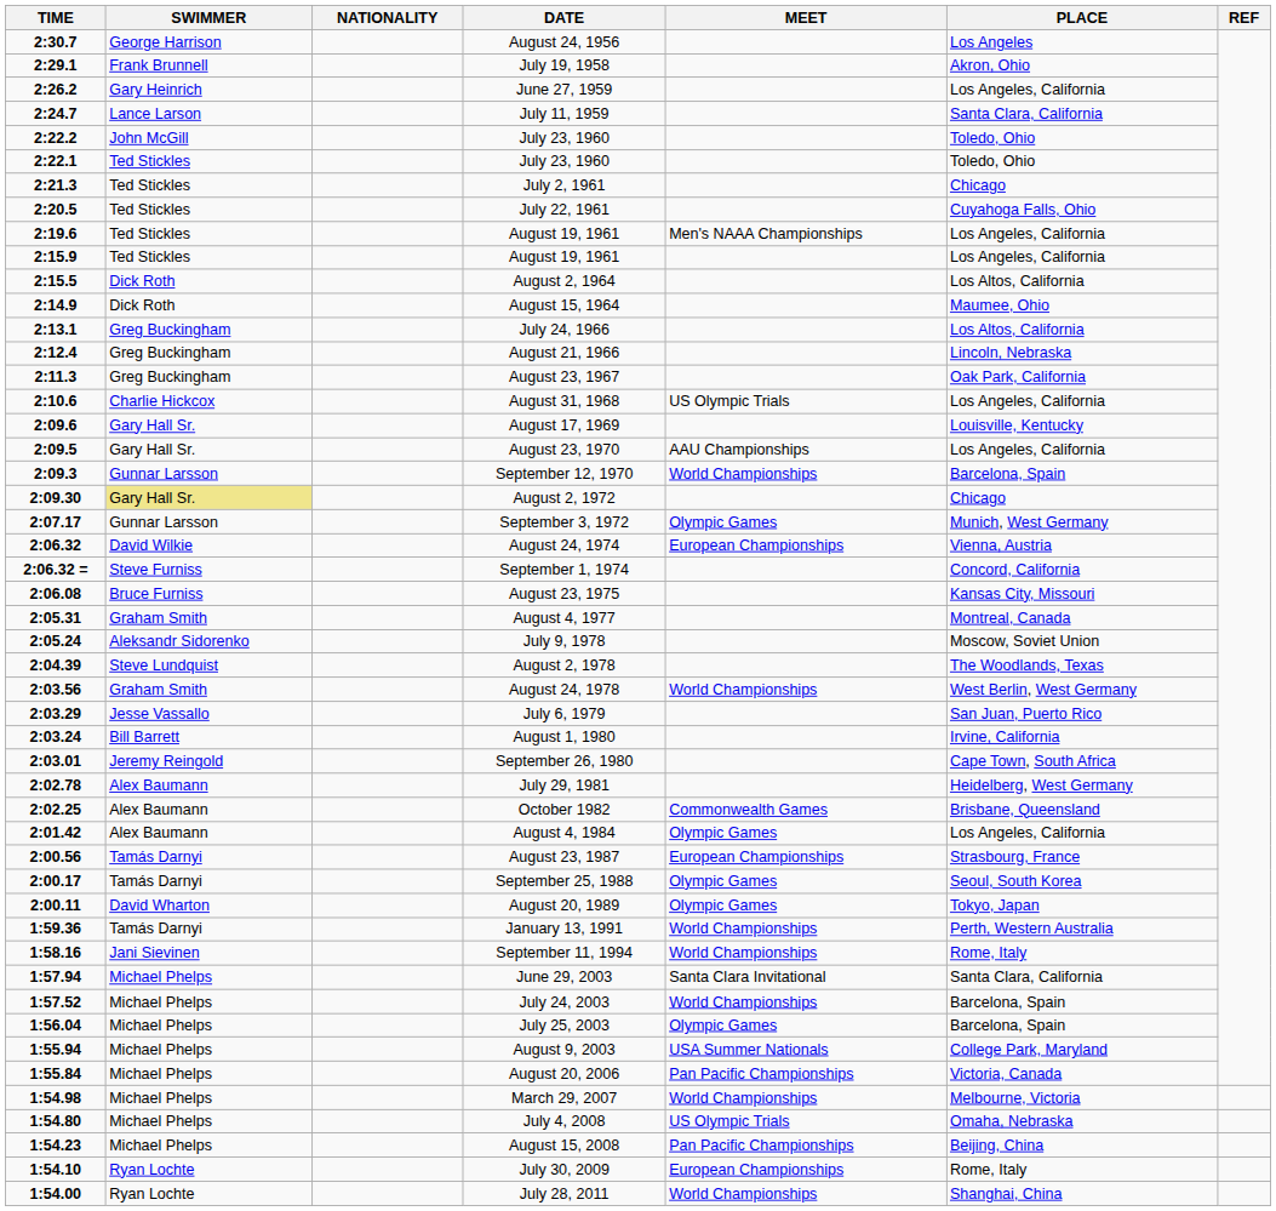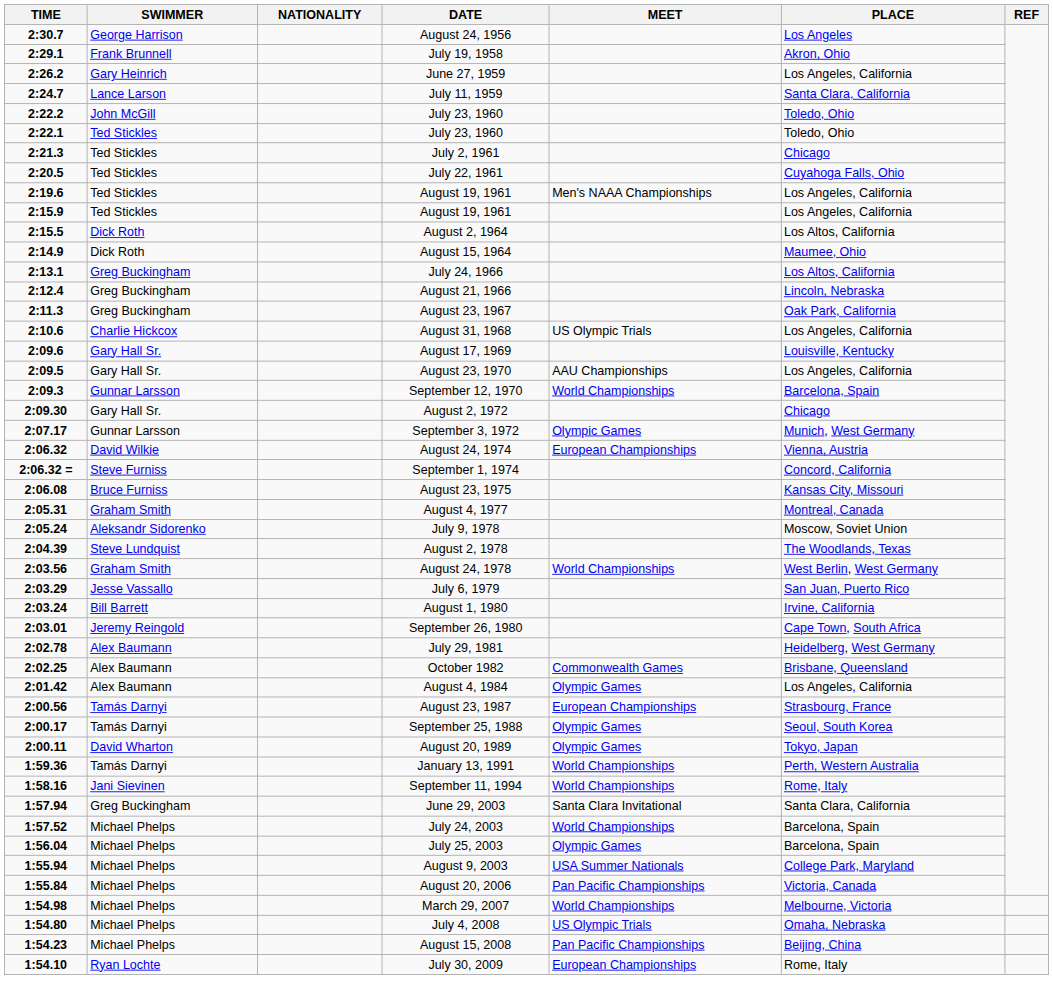 <table class="wikitable" width=95% style="font-size: 90%;">
 <tr>
 <th>TIME</th>
 <th>SWIMMER</th>
 <th>NATIONALITY</th>
 <th>DATE</th>
 <th>MEET</th>
 <th>PLACE</th>
 <th>REF</th>
 </tr>
 <tr>
 <td align="center"><strong>2:30.7</strong></td>
 <td><a href='#'>George Harrison</a></td>
 <td></td>
 <td align="center">August 24, 1956</td>
 <td></td>
 <td><a href='#'>Los Angeles</a></td>
 </tr>
 <tr>
 <td align="center"><strong>2:29.1</strong></td>
 <td><a href='#'>Frank Brunnell</a></td>
 <td></td>
 <td align="center">July 19, 1958</td>
 <td></td>
 <td><a href='#'>Akron, Ohio</a></td>
 </tr>
 <tr>
 <td align="center"><strong>2:26.2</strong></td>
 <td><a href='#'>Gary Heinrich</a></td>
 <td></td>
 <td align="center">June 27, 1959</td>
 <td></td>
 <td>Los Angeles, California</td>
 </tr>
 <tr>
 <td align="center"><strong>2:24.7</strong></td>
 <td><a href='#'>Lance Larson</a></td>
 <td></td>
 <td align="center">July 11, 1959</td>
 <td></td>
 <td><a href='#'>Santa Clara, California</a></td>
 </tr>
 <tr>
 <td align="center"><strong>2:22.2</strong></td>
 <td><a href='#'>John McGill</a></td>
 <td></td>
 <td align="center">July 23, 1960</td>
 <td></td>
 <td><a href='#'>Toledo, Ohio</a></td>
 </tr>
 <tr>
 <td align="center"><strong>2:22.1</strong></td>
 <td><a href='#'>Ted Stickles</a></td>
 <td></td>
 <td align="center">July 23, 1960</td>
 <td></td>
 <td>Toledo, Ohio</td>
 </tr>
 <tr>
 <td align="center"><strong>2:21.3</strong></td>
 <td>Ted Stickles</td>
 <td></td>
 <td align="center">July 2, 1961</td>
 <td></td>
 <td><a href='#'>Chicago</a></td>
 </tr>
 <tr>
 <td align="center"><strong>2:20.5</strong></td>
 <td>Ted Stickles</td>
 <td></td>
 <td align="center">July 22, 1961</td>
 <td></td>
 <td><a href='#'>Cuyahoga Falls, Ohio</a></td>
 </tr>
 <tr>
 <td align="center"><strong>2:19.6</strong></td>
 <td>Ted Stickles</td>
 <td></td>
 <td align="center">August 19, 1961</td>
 <td>Men's NAAA Championships</td>
 <td>Los Angeles, California</td>
 </tr>
 <tr>
 <td align="center"><strong>2:15.9</strong></td>
 <td>Ted Stickles</td>
 <td></td>
 <td align="center">August 19, 1961</td>
 <td></td>
 <td>Los Angeles, California</td>
 </tr>
 <tr>
 <td align="center"><strong>2:15.5</strong></td>
 <td><a href='#'>Dick Roth</a></td>
 <td></td>
 <td align="center">August 2, 1964</td>
 <td></td>
 <td>Los Altos, California</td>
 </tr>
 <tr>
 <td align="center"><strong>2:14.9</strong></td>
 <td>Dick Roth</td>
 <td></td>
 <td align="center">August 15, 1964</td>
 <td></td>
 <td><a href='#'>Maumee, Ohio</a></td>
 </tr>
 <tr>
 <td align="center"><strong>2:13.1</strong></td>
 <td><a href='#'>Greg Buckingham</a></td>
 <td></td>
 <td align="center">July 24, 1966</td>
 <td></td>
 <td><a href='#'>Los Altos, California</a></td>
 </tr>
 <tr>
 <td align="center"><strong>2:12.4</strong></td>
 <td>Greg Buckingham</td>
 <td></td>
 <td align="center">August 21, 1966</td>
 <td></td>
 <td><a href='#'>Lincoln, Nebraska</a></td>
 </tr>
 <tr>
 <td align="center"><strong>2:11.3</strong></td>
 <td>Greg Buckingham</td>
 <td></td>
 <td align="center">August 23, 1967</td>
 <td></td>
 <td><a href='#'>Oak Park, California</a></td>
 </tr>
 <tr>
 <td align="center"><strong>2:10.6</strong></td>
 <td><a href='#'>Charlie Hickcox</a></td>
 <td></td>
 <td align="center">August 31, 1968</td>
 <td>US Olympic Trials</td>
 <td>Los Angeles, California</td>
 </tr>
 <tr>
 <td align="center"><strong>2:09.6</strong></td>
 <td><a href='#'>Gary Hall Sr.</a></td>
 <td></td>
 <td align="center">August 17, 1969</td>
 <td></td>
 <td><a href='#'>Louisville, Kentucky</a></td>
 </tr>
 <tr>
 <td align="center"><strong>2:09.5</strong></td>
 <td>Gary Hall Sr.</td>
 <td></td>
 <td align="center">August 23, 1970</td>
 <td>AAU Championships</td>
 <td>Los Angeles, California</td>
 </tr>
 <tr>
 <td align="center"><strong>2:09.3</strong></td>
 <td><a href='#'>Gunnar Larsson</a></td>
 <td></td>
 <td align="center">September 12, 1970</td>
 <td><a href='#'>World Championships</a></td>
 <td><a href='#'>Barcelona, Spain</a></td>
 </tr>
 <tr>
 <td align="center"><strong>2:09.30</strong></td>
-<td style="background: khaki;">Gary Hall Sr.</td>
+<td>Gary Hall Sr.</td>
 <td></td>
 <td align="center">August 2, 1972</td>
 <td></td>
 <td><a href='#'>Chicago</a></td>
 </tr>
 <tr>
 <td align="center"><strong>2:07.17</strong></td>
 <td>Gunnar Larsson</td>
 <td></td>
 <td align="center">September 3, 1972</td>
 <td><a href='#'>Olympic Games</a></td>
 <td><a href='#'>Munich</a>, <a href='#'>West Germany</a></td>
 </tr>
 <tr>
 <td align="center"><strong>2:06.32</strong></td>
 <td><a href='#'>David Wilkie</a></td>
 <td></td>
 <td align="center">August 24, 1974</td>
 <td><a href='#'>European Championships</a></td>
 <td><a href='#'>Vienna, Austria</a></td>
 </tr>
 <tr>
 <td align="center"><strong>2:06.32 =</strong></td>
 <td><a href='#'>Steve Furniss</a></td>
 <td></td>
 <td align="center">September 1, 1974</td>
 <td></td>
 <td><a href='#'>Concord, California</a></td>
 </tr>
 <tr>
 <td align="center"><strong>2:06.08</strong></td>
 <td><a href='#'>Bruce Furniss</a></td>
 <td></td>
 <td align="center">August 23, 1975</td>
 <td></td>
 <td><a href='#'>Kansas City, Missouri</a></td>
 </tr>
 <tr>
 <td align="center"><strong>2:05.31</strong></td>
 <td><a href='#'>Graham Smith</a></td>
 <td></td>
 <td align="center">August 4, 1977</td>
 <td></td>
 <td><a href='#'>Montreal, Canada</a></td>
 </tr>
 <tr>
 <td align="center"><strong>2:05.24</strong></td>
 <td><a href='#'>Aleksandr Sidorenko</a></td>
 <td></td>
 <td align="center">July 9, 1978</td>
 <td></td>
 <td>Moscow, Soviet Union</td>
 </tr>
 <tr>
 <td align="center"><strong>2:04.39</strong></td>
 <td><a href='#'>Steve Lundquist</a></td>
 <td></td>
 <td align="center">August 2, 1978</td>
 <td></td>
 <td><a href='#'>The Woodlands, Texas</a></td>
 </tr>
 <tr>
 <td align="center"><strong>2:03.56</strong></td>
 <td><a href='#'>Graham Smith</a></td>
 <td></td>
 <td align="center">August 24, 1978</td>
 <td><a href='#'>World Championships</a></td>
 <td><a href='#'>West Berlin</a>, <a href='#'>West Germany</a></td>
 </tr>
 <tr>
 <td align="center"><strong>2:03.29</strong></td>
 <td><a href='#'>Jesse Vassallo</a></td>
 <td></td>
 <td align="center">July 6, 1979</td>
 <td></td>
 <td><a href='#'>San Juan, Puerto Rico</a></td>
 </tr>
 <tr>
 <td align="center"><strong>2:03.24</strong></td>
 <td><a href='#'>Bill Barrett</a></td>
 <td></td>
 <td align="center">August 1, 1980</td>
 <td></td>
 <td><a href='#'>Irvine, California</a></td>
 </tr>
 <tr>
 <td align="center"><strong>2:03.01</strong></td>
 <td><a href='#'>Jeremy Reingold</a></td>
 <td></td>
 <td align="center">September 26, 1980</td>
 <td></td>
 <td><a href='#'>Cape Town</a>, <a href='#'>South Africa</a></td>
 </tr>
 <tr>
 <td align="center"><strong>2:02.78</strong></td>
 <td><a href='#'>Alex Baumann</a></td>
 <td></td>
 <td align="center">July 29, 1981</td>
 <td></td>
 <td><a href='#'>Heidelberg</a>, <a href='#'>West Germany</a></td>
 </tr>
 <tr>
 <td align="center"><strong>2:02.25</strong></td>
 <td>Alex Baumann</td>
 <td></td>
 <td align="center">October 1982</td>
 <td><a href='#'>Commonwealth Games</a></td>
 <td><a href='#'>Brisbane, Queensland</a></td>
 </tr>
 <tr>
 <td align="center"><strong>2:01.42</strong></td>
 <td>Alex Baumann</td>
 <td></td>
 <td align="center">August 4, 1984</td>
 <td><a href='#'>Olympic Games</a></td>
 <td>Los Angeles, California</td>
 </tr>
 <tr>
 <td align="center"><strong>2:00.56</strong></td>
 <td><a href='#'>Tamás Darnyi</a></td>
 <td></td>
 <td align="center">August 23, 1987</td>
 <td><a href='#'>European Championships</a></td>
 <td><a href='#'>Strasbourg, France</a></td>
 </tr>
 <tr>
 <td align="center"><strong>2:00.17</strong></td>
 <td>Tamás Darnyi</td>
 <td></td>
 <td align="center">September 25, 1988</td>
 <td><a href='#'>Olympic Games</a></td>
 <td><a href='#'>Seoul, South Korea</a></td>
 </tr>
 <tr>
 <td align="center"><strong>2:00.11</strong></td>
 <td><a href='#'>David Wharton</a></td>
 <td></td>
 <td align="center">August 20, 1989</td>
 <td><a href='#'>Olympic Games</a></td>
 <td><a href='#'>Tokyo, Japan</a></td>
 </tr>
 <tr>
 <td align="center"><strong>1:59.36</strong></td>
 <td>Tamás Darnyi</td>
 <td></td>
 <td align="center">January 13, 1991</td>
 <td><a href='#'>World Championships</a></td>
 <td><a href='#'>Perth, Western Australia</a></td>
 </tr>
 <tr>
 <td align="center"><strong>1:58.16</strong></td>
 <td><a href='#'>Jani Sievinen</a></td>
 <td></td>
 <td align="center">September 11, 1994</td>
 <td><a href='#'>World Championships</a></td>
 <td><a href='#'>Rome, Italy</a></td>
 </tr>
 <tr>
 <td align="center"><strong>1:57.94</strong></td>
-<td><a href='#'>Michael Phelps</a></td>
+<td>Greg Buckingham</td>
 <td></td>
 <td align="center">June 29, 2003</td>
 <td>Santa Clara Invitational</td>
 <td>Santa Clara, California</td>
 </tr>
 <tr>
 <td align="center"><strong>1:57.52</strong></td>
 <td>Michael Phelps</td>
 <td></td>
 <td align="center">July 24, 2003</td>
 <td><a href='#'>World Championships</a></td>
 <td>Barcelona, Spain</td>
 </tr>
 <tr>
 <td align="center"><strong>1:56.04</strong></td>
 <td>Michael Phelps</td>
 <td></td>
 <td align="center">July 25, 2003</td>
 <td><a href='#'>Olympic Games</a></td>
 <td>Barcelona, Spain</td>
 </tr>
 <tr>
 <td align="center"><strong>1:55.94</strong></td>
 <td>Michael Phelps</td>
 <td></td>
 <td align="center">August 9, 2003</td>
 <td><a href='#'>USA Summer Nationals</a></td>
 <td><a href='#'>College Park, Maryland</a></td>
 </tr>
 <tr>
 <td align="center"><strong>1:55.84</strong></td>
 <td>Michael Phelps</td>
 <td></td>
 <td align="center">August 20, 2006</td>
 <td><a href='#'>Pan Pacific Championships</a></td>
 <td><a href='#'>Victoria, Canada</a></td>
 </tr>
 <tr>
 <td align="center"><strong>1:54.98</strong></td>
 <td>Michael Phelps</td>
 <td></td>
 <td align="center">March 29, 2007</td>
 <td><a href='#'>World Championships</a></td>
 <td><a href='#'>Melbourne, Victoria</a></td>
 <td></td>
 </tr>
 <tr>
 <td align="center"><strong>1:54.80</strong></td>
 <td>Michael Phelps</td>
 <td></td>
 <td align="center">July 4, 2008</td>
 <td><a href='#'>US Olympic Trials</a></td>
 <td><a href='#'>Omaha, Nebraska</a></td>
 <td></td>
 </tr>
 <tr>
 <td align="center"><strong>1:54.23</strong></td>
 <td>Michael Phelps</td>
 <td></td>
 <td align="center">August 15, 2008</td>
 <td><a href='#'>Pan Pacific Championships</a></td>
 <td><a href='#'>Beijing, China</a></td>
 <td></td>
 </tr>
 <tr>
 <td align="center"><strong>1:54.10</strong></td>
 <td><a href='#'>Ryan Lochte</a></td>
 <td></td>
 <td align="center">July 30, 2009</td>
 <td><a href='#'>European Championships</a></td>
 <td>Rome, Italy</td>
 <td></td>
 </tr>
-<tr>
-<td align="center"><strong>1:54.00</strong></td>
-<td>Ryan Lochte</td>
-<td></td>
-<td align="center">July 28, 2011</td>
-<td><a href='#'>World Championships</a></td>
-<td><a href='#'>Shanghai, China</a></td>
-<td></td>
-</tr>
 </table>
